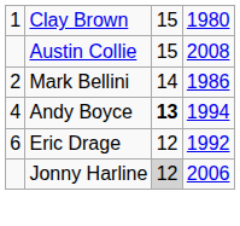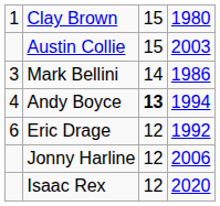 <table class="wikitable">
 <tr>
 </tr>
 <tr>
 <td>1</td>
 <td><a href='#'>Clay Brown</a></td>
 <td>15</td>
 <td><a href='#'>1980</a></td>
 </tr>
 <tr>
 <td></td>
 <td><a href='#'>Austin Collie</a></td>
 <td>15</td>
-<td><a href='#'>2008</a></td>
+<td><a href='#'>2003</a></td>
 </tr>
 <tr>
-<td>2</td>
+<td>3</td>
 <td>Mark Bellini</td>
 <td>14</td>
 <td><a href='#'>1986</a></td>
 </tr>
 <tr>
 <td>4</td>
 <td>Andy Boyce</td>
 <td><strong>13</strong></td>
 <td><a href='#'>1994</a></td>
 </tr>
 <tr>
 <td>6</td>
 <td>Eric Drage</td>
 <td>12</td>
 <td><a href='#'>1992</a></td>
 </tr>
 <tr>
 <td></td>
 <td>Jonny Harline</td>
-<td style="background: lightgrey;">12</td>
+<td>12</td>
 <td><a href='#'>2006</a></td>
 </tr>
+<tr>
+<td></td>
+<td>Isaac Rex</td>
+<td>12</td>
+<td><a href='#'>2020</a></td>
+</tr>
 </table>
